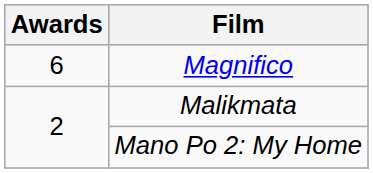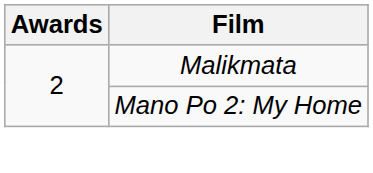 <table class="wikitable" style="text-align:center;">
 <tr>
 <th scope="col" width="55">Awards</th>
 <th scope="col" align="center">Film</th>
-</tr>
-<tr>
-<td style="text-align:center">6</td>
-<td><em><a href='#'>Magnifico</a></em></td>
 </tr>
 <tr>
 <td rowspan=2 style="text-align:center">2</td>
 <td><em>Malikmata</em></td>
 </tr>
 <tr>
 <td><em>Mano Po 2: My Home</em></td>
 </tr>
 </table>
